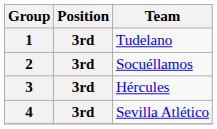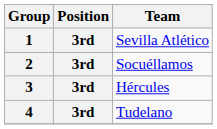 <table class="wikitable">
 <tr>
 <th>Group</th>
 <th>Position</th>
 <th>Team</th>
 </tr>
 <tr>
 <th>1</th>
 <th>3rd</th>
-<td><a href='#'>Tudelano</a></td>
+<td><a href='#'>Sevilla Atlético</a></td>
 </tr>
 <tr>
 <th>2</th>
 <th>3rd</th>
 <td><a href='#'>Socuéllamos</a></td>
 </tr>
 <tr>
 <th>3</th>
 <th>3rd</th>
 <td><a href='#'>Hércules</a></td>
 </tr>
 <tr>
 <th>4</th>
 <th>3rd</th>
-<td><a href='#'>Sevilla Atlético</a></td>
+<td><a href='#'>Tudelano</a></td>
 </tr>
 <tr>
 </tr>
 </table>
